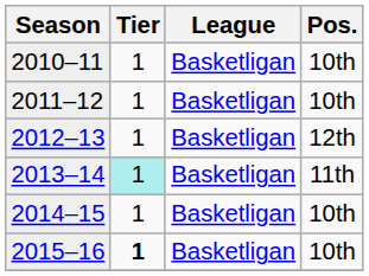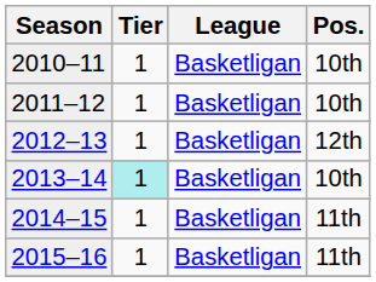 <table class="wikitable" style="font-size:85%">
 <tr>
 <th>Season</th>
 <th>Tier</th>
 <th>League</th>
 <th>Pos.</th>
 </tr>
 <tr>
 <td style="background:#efefef;">2010–11</td>
 <td align="center">1</td>
 <td><a href='#'>Basketligan</a></td>
 <td style="background:"  align="center">10th</td>
 </tr>
 <tr>
 <td style="background:#efefef;">2011–12</td>
 <td align="center">1</td>
 <td><a href='#'>Basketligan</a></td>
 <td style="background: "  align="center">10th</td>
 </tr>
 <tr>
 <td style="background:#efefef;"><a href='#'>2012–13</a></td>
 <td align="center">1</td>
 <td><a href='#'>Basketligan</a></td>
 <td align="center">12th</td>
 </tr>
 <tr>
 <td style="background:#efefef;"><a href='#'>2013–14</a></td>
 <td align="center" style="background: paleturquoise;">1</td>
 <td><a href='#'>Basketligan</a></td>
-<td align="center">11th</td>
+<td align="center">10th</td>
 </tr>
 <tr>
 <td style="background:#efefef;"><a href='#'>2014–15</a></td>
 <td align="center">1</td>
 <td><a href='#'>Basketligan</a></td>
-<td align="center">10th</td>
+<td align="center">11th</td>
 </tr>
 <tr>
 <td style="background:#efefef;"><a href='#'>2015–16</a></td>
-<td align="center"><strong>1</strong></td>
+<td align="center">1</td>
 <td><a href='#'>Basketligan</a></td>
-<td align="center">10th</td>
+<td align="center">11th</td>
 </tr>
 <tr>
 </tr>
 </table>
